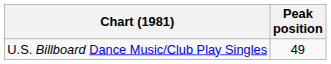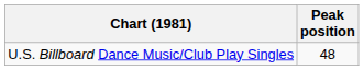 <table class="wikitable sortable">
 <tr>
 <th>Chart (1981)</th>
 <th>Peak<br>position</th>
 </tr>
 <tr>
 <td>U.S. <em>Billboard</em> <a href='#'>Dance Music/Club Play Singles</a></td>
-<td style="text-align:center;">49</td>
+<td style="text-align:center;">48</td>
 </tr>
 </table>
